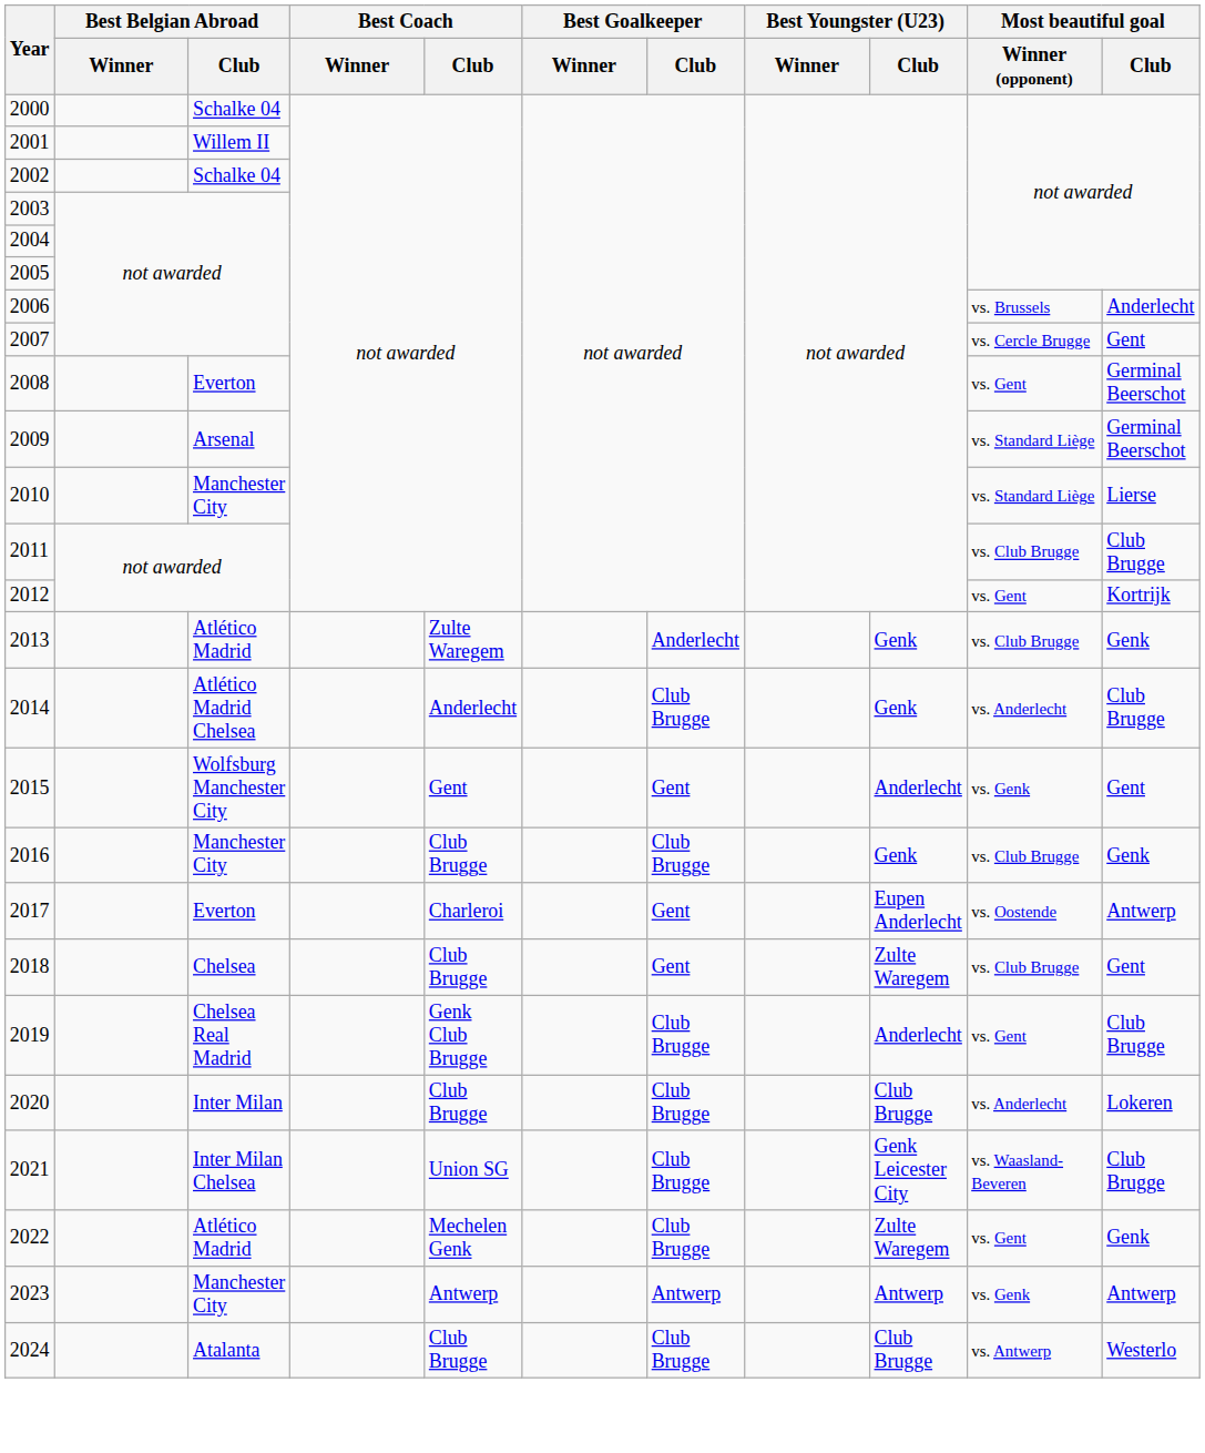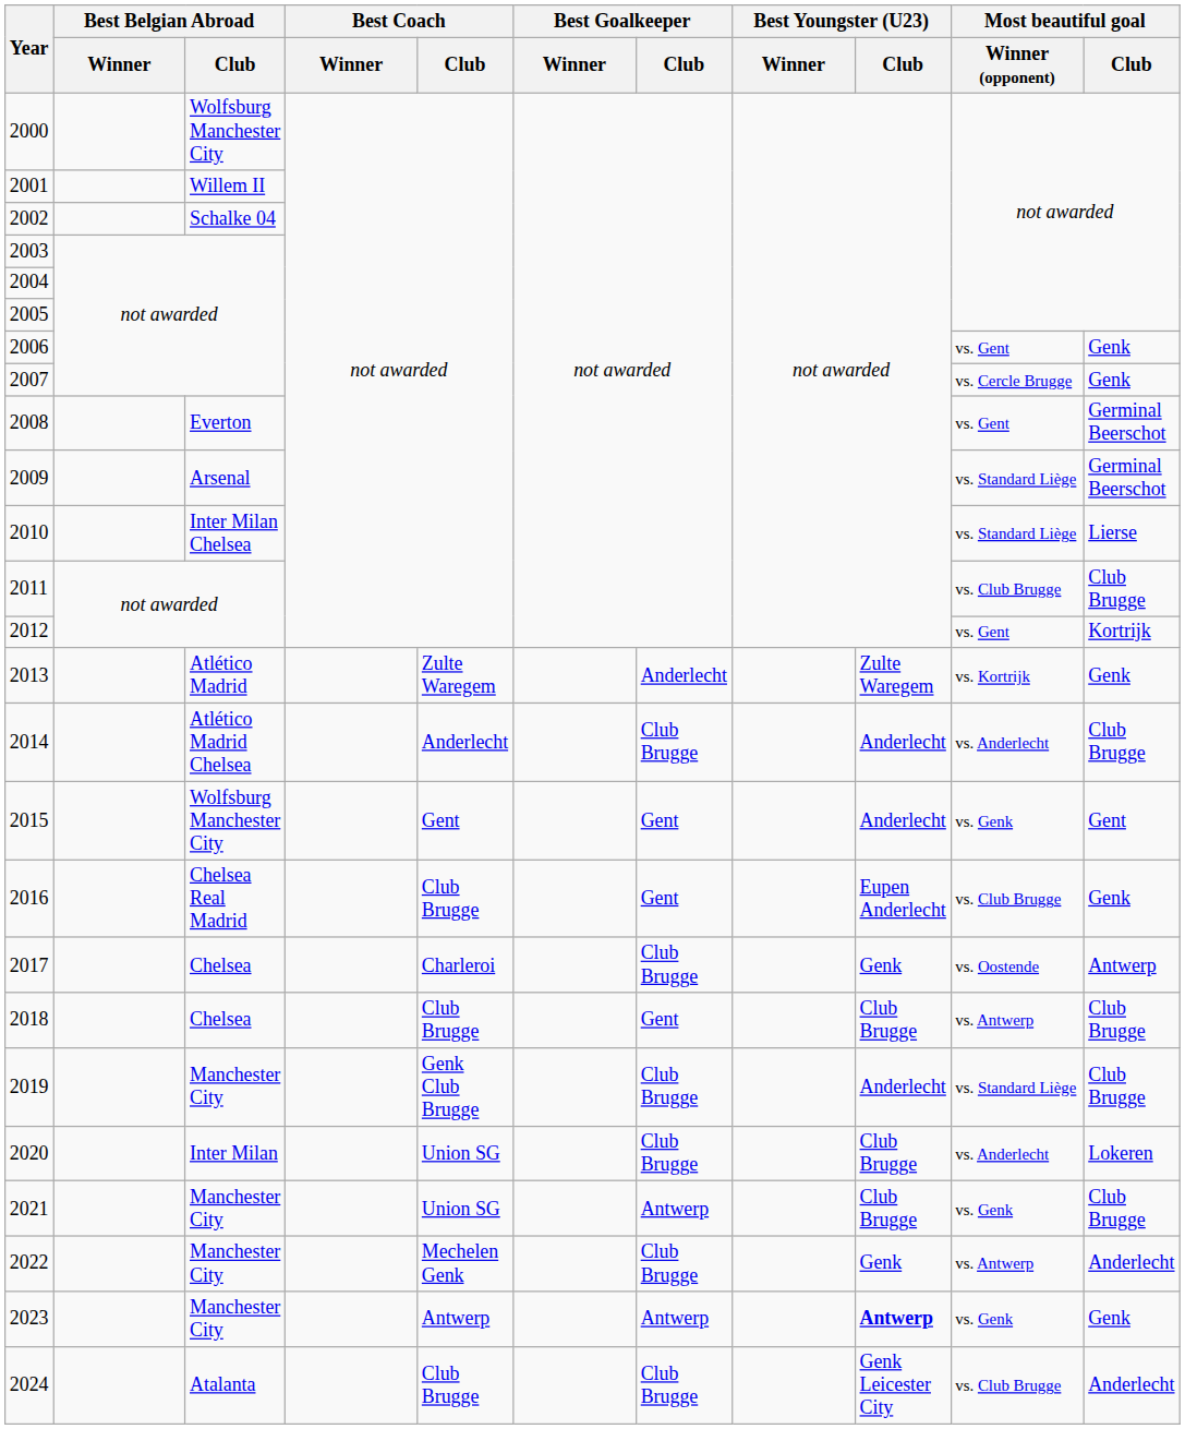 <table class="wikitable sortable" style="font-size:90%">
 <tr>
 <th rowspan="2">Year</th>
 <th colspan="2">Best Belgian Abroad</th>
 <th colspan="2">Best Coach</th>
 <th colspan="2">Best Goalkeeper</th>
 <th colspan="2">Best Youngster (U23)</th>
 <th colspan="3">Most beautiful goal</th>
 </tr>
 <tr>
 <th style="width: 17em" align="left">Winner</th>
 <th>Club</th>
 <th style="width: 17em" align="left">Winner</th>
 <th>Club</th>
 <th style="width: 15em" align="left">Winner</th>
 <th>Club</th>
 <th style="width: 15em" align="left">Winner</th>
 <th>Club</th>
 <th style="width: 15em" align="left">Winner <small>(opponent)</small></th>
 <th>Club</th>
 </tr>
 <tr>
 <td>2000</td>
 <td></td>
-<td> <a href='#'>Schalke 04</a></td>
+<td> <a href='#'>Wolfsburg</a><br> <a href='#'>Manchester City</a></td>
 <td rowspan=13 colspan=2 align=center><em>not awarded</em></td>
 <td rowspan=13 colspan=2 align=center><em>not awarded</em></td>
 <td rowspan=13 colspan=2 align=center><em>not awarded</em></td>
 <td rowspan=6 colspan=2 align=center><em>not awarded</em></td>
 </tr>
 <tr>
 <td>2001</td>
 <td></td>
 <td> <a href='#'>Willem II</a></td>
 </tr>
 <tr>
 <td>2002</td>
 <td></td>
 <td> <a href='#'>Schalke 04</a></td>
 </tr>
 <tr>
 <td>2003</td>
 <td rowspan=5 colspan=2  align=center><em>not awarded</em></td>
 </tr>
 <tr>
 <td>2004</td>
 </tr>
 <tr>
 <td>2005</td>
 </tr>
 <tr>
 <td>2006</td>
-<td> <small>vs. <a href='#'>Brussels</a></small></td>
-<td><a href='#'>Anderlecht</a></td>
+<td> <small>vs. <a href='#'>Gent</a></small></td>
+<td><a href='#'>Genk</a></td>
 </tr>
 <tr>
 <td>2007</td>
 <td> <small>vs. <a href='#'>Cercle Brugge</a></small></td>
-<td><a href='#'>Gent</a></td>
+<td><a href='#'>Genk</a></td>
 </tr>
 <tr>
 <td>2008</td>
 <td></td>
 <td> <a href='#'>Everton</a></td>
 <td> <small>vs. <a href='#'>Gent</a></small></td>
 <td><a href='#'>Germinal Beerschot</a></td>
 </tr>
 <tr>
 <td>2009</td>
 <td></td>
 <td> <a href='#'>Arsenal</a></td>
 <td> <small>vs. <a href='#'>Standard Liège</a></small></td>
 <td><a href='#'>Germinal Beerschot</a></td>
 </tr>
 <tr>
 <td>2010</td>
 <td></td>
-<td> <a href='#'>Manchester City</a></td>
+<td> <a href='#'>Inter Milan</a><br> <a href='#'>Chelsea</a></td>
 <td> <small>vs. <a href='#'>Standard Liège</a></small></td>
 <td><a href='#'>Lierse</a></td>
 </tr>
 <tr>
 <td>2011</td>
 <td colspan=2 rowspan=2 align=center><em>not awarded</em></td>
 <td> <small>vs. <a href='#'>Club Brugge</a></small></td>
 <td><a href='#'>Club Brugge</a></td>
 </tr>
 <tr>
 <td>2012</td>
 <td> <small>vs. <a href='#'>Gent</a></small></td>
 <td><a href='#'>Kortrijk</a></td>
 </tr>
 <tr>
 <td>2013</td>
 <td></td>
 <td> <a href='#'>Atlético Madrid</a></td>
 <td></td>
 <td><a href='#'>Zulte Waregem</a></td>
 <td></td>
 <td><a href='#'>Anderlecht</a></td>
 <td></td>
-<td><a href='#'>Genk</a></td>
-<td> <small>vs. <a href='#'>Club Brugge</a></small></td>
+<td><a href='#'>Zulte Waregem</a></td>
+<td> <small>vs. <a href='#'>Kortrijk</a></small></td>
 <td><a href='#'>Genk</a></td>
 </tr>
 <tr>
 <td>2014</td>
 <td></td>
 <td> <a href='#'>Atlético Madrid</a><br> <a href='#'>Chelsea</a></td>
 <td></td>
 <td><a href='#'>Anderlecht</a></td>
 <td></td>
 <td><a href='#'>Club Brugge</a></td>
 <td></td>
-<td><a href='#'>Genk</a></td>
+<td><a href='#'>Anderlecht</a></td>
 <td> <small>vs. <a href='#'>Anderlecht</a></small></td>
 <td><a href='#'>Club Brugge</a></td>
 </tr>
 <tr>
 <td>2015</td>
 <td></td>
 <td> <a href='#'>Wolfsburg</a><br> <a href='#'>Manchester City</a></td>
 <td></td>
 <td><a href='#'>Gent</a></td>
 <td></td>
 <td><a href='#'>Gent</a></td>
 <td></td>
 <td><a href='#'>Anderlecht</a></td>
 <td> <small>vs. <a href='#'>Genk</a></small></td>
 <td><a href='#'>Gent</a></td>
 </tr>
 <tr>
 <td>2016</td>
 <td></td>
-<td> <a href='#'>Manchester City</a></td>
+<td> <a href='#'>Chelsea</a><br> <a href='#'>Real Madrid</a></td>
 <td></td>
 <td><a href='#'>Club Brugge</a></td>
 <td></td>
-<td><a href='#'>Club Brugge</a></td>
+<td><a href='#'>Gent</a></td>
 <td></td>
-<td><a href='#'>Genk</a></td>
+<td><a href='#'>Eupen</a><br><a href='#'>Anderlecht</a></td>
 <td> <small>vs. <a href='#'>Club Brugge</a></small></td>
 <td><a href='#'>Genk</a></td>
 </tr>
 <tr>
 <td>2017</td>
 <td></td>
-<td> <a href='#'>Everton</a></td>
+<td> <a href='#'>Chelsea</a></td>
 <td></td>
 <td><a href='#'>Charleroi</a></td>
 <td></td>
-<td><a href='#'>Gent</a></td>
+<td><a href='#'>Club Brugge</a></td>
 <td></td>
-<td><a href='#'>Eupen</a><br><a href='#'>Anderlecht</a></td>
+<td><a href='#'>Genk</a></td>
 <td> <small>vs. <a href='#'>Oostende</a></small></td>
 <td><a href='#'>Antwerp</a></td>
 </tr>
 <tr>
 <td>2018</td>
 <td></td>
 <td> <a href='#'>Chelsea</a></td>
 <td></td>
 <td><a href='#'>Club Brugge</a></td>
 <td></td>
 <td><a href='#'>Gent</a></td>
 <td></td>
-<td><a href='#'>Zulte Waregem</a></td>
-<td> <small>vs. <a href='#'>Club Brugge</a></small></td>
-<td><a href='#'>Gent</a></td>
+<td><a href='#'>Club Brugge</a></td>
+<td> <small>vs. <a href='#'>Antwerp</a></small></td>
+<td><a href='#'>Club Brugge</a></td>
 </tr>
 <tr>
 <td>2019</td>
 <td></td>
-<td> <a href='#'>Chelsea</a><br> <a href='#'>Real Madrid</a></td>
+<td> <a href='#'>Manchester City</a></td>
 <td></td>
 <td><a href='#'>Genk</a><br><a href='#'>Club Brugge</a></td>
 <td></td>
 <td><a href='#'>Club Brugge</a></td>
 <td></td>
 <td><a href='#'>Anderlecht</a></td>
-<td> <small>vs. <a href='#'>Gent</a></small></td>
+<td> <small>vs. <a href='#'>Standard Liège</a></small></td>
 <td><a href='#'>Club Brugge</a></td>
 </tr>
 <tr>
 <td>2020</td>
 <td></td>
 <td> <a href='#'>Inter Milan</a></td>
 <td></td>
-<td><a href='#'>Club Brugge</a></td>
+<td><a href='#'>Union SG</a></td>
 <td></td>
 <td><a href='#'>Club Brugge</a></td>
 <td></td>
 <td><a href='#'>Club Brugge</a></td>
 <td> <small>vs. <a href='#'>Anderlecht</a></small></td>
 <td><a href='#'>Lokeren</a></td>
 </tr>
 <tr>
 <td>2021</td>
 <td></td>
-<td> <a href='#'>Inter Milan</a><br> <a href='#'>Chelsea</a></td>
+<td> <a href='#'>Manchester City</a></td>
 <td></td>
 <td><a href='#'>Union SG</a></td>
 <td></td>
+<td><a href='#'>Antwerp</a></td>
+<td></td>
 <td><a href='#'>Club Brugge</a></td>
-<td></td>
-<td><a href='#'>Genk</a><br> <a href='#'>Leicester City</a></td>
-<td> <small>vs. <a href='#'>Waasland-Beveren</a></small></td>
+<td> <small>vs. <a href='#'>Genk</a></small></td>
 <td><a href='#'>Club Brugge</a></td>
 </tr>
 <tr>
 <td>2022</td>
 <td></td>
-<td> <a href='#'>Atlético Madrid</a></td>
+<td> <a href='#'>Manchester City</a></td>
 <td></td>
 <td><a href='#'>Mechelen</a><br><a href='#'>Genk</a></td>
 <td></td>
 <td><a href='#'>Club Brugge</a></td>
 <td></td>
-<td><a href='#'>Zulte Waregem</a></td>
-<td> <small>vs. <a href='#'>Gent</a></small></td>
 <td><a href='#'>Genk</a></td>
+<td> <small>vs. <a href='#'>Antwerp</a></small></td>
+<td><a href='#'>Anderlecht</a></td>
 </tr>
 <tr>
 <td>2023</td>
 <td></td>
 <td> <a href='#'>Manchester City</a></td>
 <td></td>
 <td><a href='#'>Antwerp</a></td>
 <td></td>
 <td><a href='#'>Antwerp</a></td>
 <td></td>
-<td><a href='#'>Antwerp</a></td>
+<td><strong><a href='#'>Antwerp</a></strong></td>
 <td> <small>vs. <a href='#'>Genk</a></small></td>
-<td><a href='#'>Antwerp</a></td>
+<td><a href='#'>Genk</a></td>
 </tr>
 <tr>
 <td>2024</td>
 <td></td>
 <td> <a href='#'>Atalanta</a></td>
 <td></td>
 <td><a href='#'>Club Brugge</a></td>
 <td></td>
 <td><a href='#'>Club Brugge</a></td>
 <td></td>
-<td><a href='#'>Club Brugge</a></td>
-<td> <small>vs. <a href='#'>Antwerp</a></small></td>
-<td><a href='#'>Westerlo</a></td>
+<td><a href='#'>Genk</a><br> <a href='#'>Leicester City</a></td>
+<td> <small>vs. <a href='#'>Club Brugge</a></small></td>
+<td><a href='#'>Anderlecht</a></td>
 </tr>
 </table>
